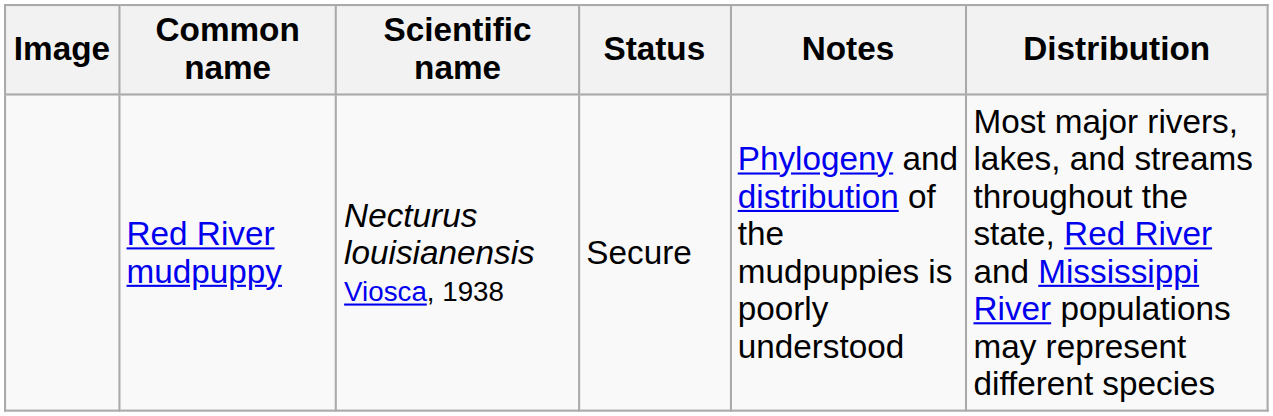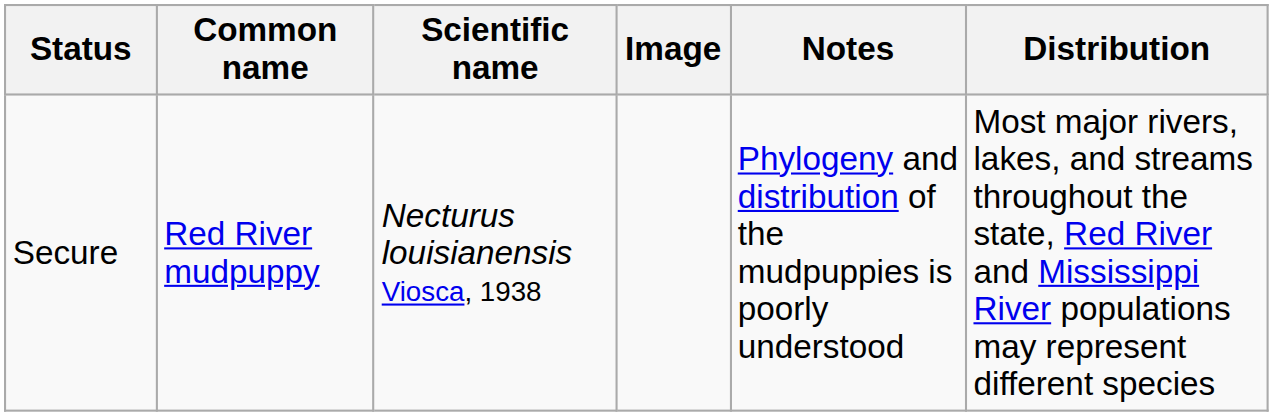 <table class="wikitable">
 <tr>
-<th scope="col" style="width: 50px;">Image</th>
+<th scope="col" style="width: 100px;">Status</th>
 <th scope="col" style="width: 150px;">Common name</th>
 <th scope="col" style="width: 150px;">Scientific name</th>
-<th scope="col" style="width: 100px;">Status</th>
+<th scope="col" style="width: 50px;">Image</th>
 <th scope="col" style="width: 150px;">Notes</th>
 <th scope="col" style="width: 250px;">Distribution</th>
 </tr>
 <tr>
-<td></td>
+<td>Secure</td>
 <td><a href='#'>Red River mudpuppy</a></td>
 <td><em>Necturus louisianensis</em><br><small><a href='#'>Viosca</a>, 1938</small></td>
-<td>Secure</td>
+<td></td>
 <td><a href='#'>Phylogeny</a> and <a href='#'>distribution</a> of the mudpuppies is poorly understood</td>
 <td>Most major rivers, lakes, and streams throughout the state, <a href='#'>Red River</a> and <a href='#'>Mississippi River</a> populations may represent different species</td>
 </tr>
 </table>
